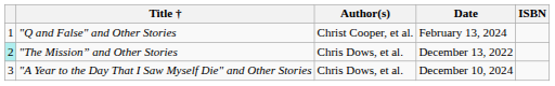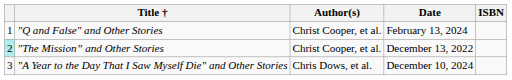 <table class="wikitable">
 <tr>
 <th></th>
 <th>Title †</th>
 <th>Author(s)</th>
 <th>Date</th>
 <th>ISBN</th>
 </tr>
 <tr>
 <td>1</td>
 <td><em>"Q and False" and Other Stories</em></td>
 <td>Christ Cooper, et al.</td>
 <td>February 13, 2024</td>
 <td></td>
 </tr>
 <tr>
 <td style="background: paleturquoise;">2</td>
 <td><em>"The Mission” and Other Stories</em></td>
-<td>Chris Dows, et al.</td>
+<td>Christ Cooper, et al.</td>
 <td>December 13, 2022</td>
 <td></td>
 </tr>
 <tr>
 <td>3</td>
 <td><em>"A Year to the Day That I Saw Myself Die" and Other Stories</em></td>
 <td>Chris Dows, et al.</td>
 <td>December 10, 2024</td>
 <td></td>
 </tr>
 </table>
